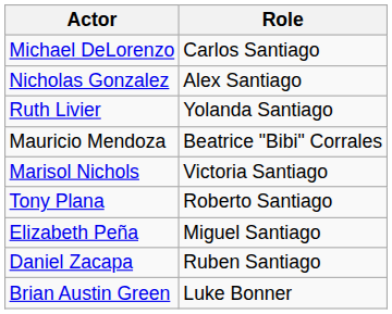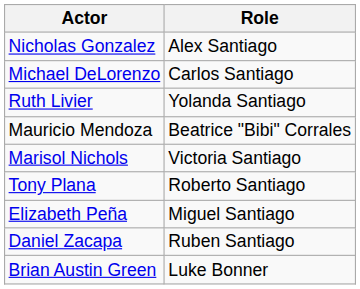 <table class="wikitable">
 <tr>
 <th>Actor</th>
 <th>Role</th>
 </tr>
 <tr>
+<td><a href='#'>Nicholas Gonzalez</a></td>
+<td>Alex Santiago</td>
+</tr>
+<tr>
 <td><a href='#'>Michael DeLorenzo</a></td>
 <td>Carlos Santiago</td>
-</tr>
-<tr>
-<td><a href='#'>Nicholas Gonzalez</a></td>
-<td>Alex Santiago</td>
 </tr>
 <tr>
 <td><a href='#'>Ruth Livier</a></td>
 <td>Yolanda Santiago</td>
 </tr>
 <tr>
 <td>Mauricio Mendoza</td>
 <td>Beatrice "Bibi" Corrales</td>
 </tr>
 <tr>
 <td><a href='#'>Marisol Nichols</a></td>
 <td>Victoria Santiago</td>
 </tr>
 <tr>
 <td><a href='#'>Tony Plana</a></td>
 <td>Roberto Santiago</td>
 </tr>
 <tr>
 <td><a href='#'>Elizabeth Peña</a></td>
 <td>Miguel Santiago</td>
 </tr>
 <tr>
 <td><a href='#'>Daniel Zacapa</a></td>
 <td>Ruben Santiago</td>
 </tr>
 <tr>
 <td><a href='#'>Brian Austin Green</a></td>
 <td>Luke Bonner</td>
 </tr>
 </table>
